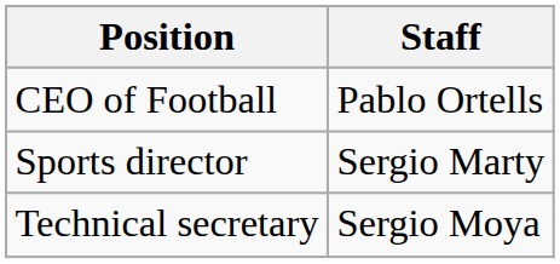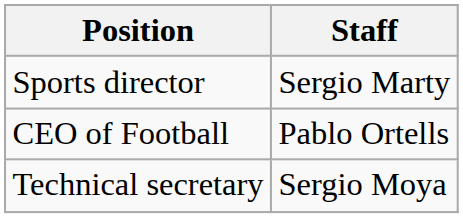 <table class="wikitable">
 <tr>
 <th>Position</th>
 <th>Staff</th>
 </tr>
 <tr>
+<td>Sports director</td>
+<td>Sergio Marty</td>
+</tr>
+<tr>
 <td>CEO of Football</td>
 <td>Pablo Ortells</td>
-</tr>
-<tr>
-<td>Sports director</td>
-<td>Sergio Marty</td>
 </tr>
 <tr>
 <td>Technical secretary</td>
 <td>Sergio Moya</td>
 </tr>
 </table>
